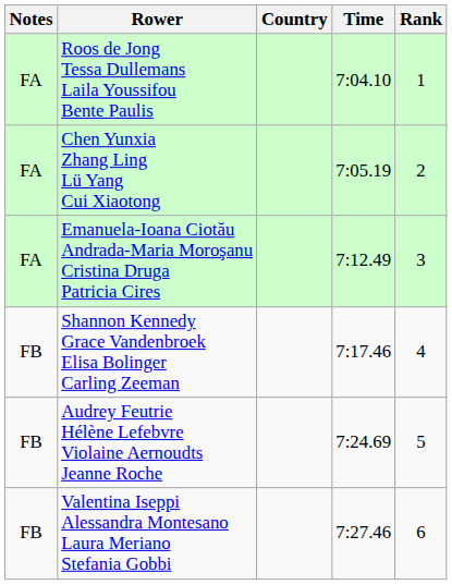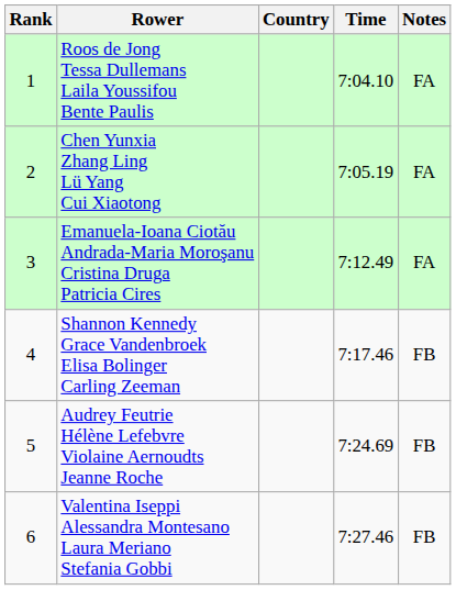 <table class="wikitable" style="text-align:center">
 <tr>
-<th>Notes</th>
+<th>Rank</th>
 <th>Rower</th>
 <th>Country</th>
 <th>Time</th>
-<th>Rank</th>
+<th>Notes</th>
 </tr>
 <tr bgcolor=ccffcc>
-<td>FA</td>
+<td>1</td>
 <td align="left"><a href='#'>Roos de Jong</a><br><a href='#'>Tessa Dullemans</a><br><a href='#'>Laila Youssifou</a><br><a href='#'>Bente Paulis</a></td>
 <td align="left"></td>
 <td>7:04.10</td>
-<td>1</td>
+<td>FA</td>
 </tr>
 <tr bgcolor=ccffcc>
-<td>FA</td>
+<td>2</td>
 <td align="left"><a href='#'>Chen Yunxia</a><br><a href='#'>Zhang Ling</a><br><a href='#'>Lü Yang</a><br><a href='#'>Cui Xiaotong</a></td>
 <td align="left"></td>
 <td>7:05.19</td>
-<td>2</td>
+<td>FA</td>
 </tr>
 <tr bgcolor=ccffcc>
-<td>FA</td>
+<td>3</td>
 <td align="left"><a href='#'>Emanuela-Ioana Ciotău</a><br><a href='#'>Andrada-Maria Moroşanu</a><br><a href='#'>Cristina Druga</a><br><a href='#'>Patricia Cires</a></td>
 <td align="left"></td>
 <td>7:12.49</td>
-<td>3</td>
+<td>FA</td>
 </tr>
 <tr>
-<td>FB</td>
+<td>4</td>
 <td align="left"><a href='#'>Shannon Kennedy</a><br><a href='#'>Grace Vandenbroek</a><br><a href='#'>Elisa Bolinger</a><br><a href='#'>Carling Zeeman</a></td>
 <td align="left"></td>
 <td>7:17.46</td>
-<td>4</td>
+<td>FB</td>
 </tr>
 <tr>
-<td>FB</td>
+<td>5</td>
 <td align="left"><a href='#'>Audrey Feutrie</a><br><a href='#'>Hélène Lefebvre</a><br><a href='#'>Violaine Aernoudts</a><br><a href='#'>Jeanne Roche</a></td>
 <td align="left"></td>
 <td>7:24.69</td>
-<td>5</td>
+<td>FB</td>
 </tr>
 <tr>
-<td>FB</td>
+<td>6</td>
 <td align="left"><a href='#'>Valentina Iseppi</a><br><a href='#'>Alessandra Montesano</a><br><a href='#'>Laura Meriano</a><br><a href='#'>Stefania Gobbi</a></td>
 <td align="left"></td>
 <td>7:27.46</td>
-<td>6</td>
+<td>FB</td>
 </tr>
 </table>
